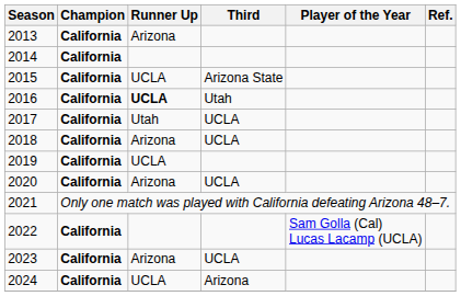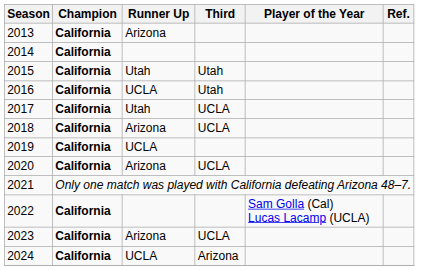 <table class="wikitable">
 <tr>
 <th>Season</th>
 <th><strong>Champion</strong></th>
 <th>Runner Up</th>
 <th>Third</th>
 <th>Player of the Year</th>
 <th>Ref.</th>
 </tr>
 <tr>
 <td>2013</td>
 <td><strong>California</strong></td>
 <td>Arizona</td>
 <td></td>
 <td></td>
 <td></td>
 </tr>
 <tr>
 <td>2014</td>
 <td><strong>California</strong></td>
 <td></td>
 <td></td>
 <td></td>
 <td></td>
 </tr>
 <tr>
 <td>2015</td>
 <td><strong>California</strong></td>
-<td>UCLA</td>
-<td>Arizona State</td>
+<td>Utah</td>
+<td>Utah</td>
 <td></td>
 <td></td>
 </tr>
 <tr>
 <td>2016</td>
 <td><strong>California</strong></td>
-<td><strong>UCLA</strong></td>
+<td>UCLA</td>
 <td>Utah</td>
 <td></td>
 <td></td>
 </tr>
 <tr>
 <td>2017</td>
 <td><strong>California</strong></td>
 <td>Utah</td>
 <td>UCLA</td>
 <td></td>
 <td></td>
 </tr>
 <tr>
 <td>2018</td>
 <td><strong>California</strong></td>
 <td>Arizona</td>
 <td>UCLA</td>
 <td></td>
 <td></td>
 </tr>
 <tr>
 <td>2019</td>
 <td><strong>California</strong></td>
 <td>UCLA</td>
 <td></td>
 <td></td>
 <td></td>
 </tr>
 <tr>
 <td>2020</td>
 <td><strong>California</strong></td>
 <td>Arizona</td>
 <td>UCLA</td>
 <td></td>
 <td></td>
 </tr>
 <tr>
 <td>2021</td>
 <td colspan=5><em>Only one match was played with California defeating Arizona 48–7.</em></td>
 </tr>
 <tr>
 <td>2022</td>
 <td><strong>California</strong></td>
 <td></td>
 <td></td>
 <td><a href='#'>Sam Golla</a> (Cal) <br> <a href='#'>Lucas Lacamp</a> (UCLA)</td>
 <td></td>
 </tr>
 <tr>
 <td>2023</td>
 <td><strong>California</strong></td>
 <td>Arizona</td>
 <td>UCLA</td>
 <td></td>
 <td></td>
 </tr>
 <tr>
 <td>2024</td>
 <td><strong>California</strong></td>
 <td>UCLA</td>
 <td>Arizona</td>
 <td></td>
 <td></td>
 </tr>
 <tr>
 </tr>
 </table>
